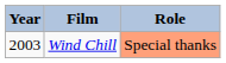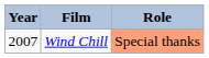 <table class="wikitable" style="font-size:95%;">
 <tr>
 <th style="background:#B0C4DE;">Year</th>
 <th style="background:#B0C4DE;">Film</th>
 <th style="background:#B0C4DE;">Role</th>
 </tr>
 <tr>
-<td>2003</td>
+<td>2007</td>
 <td><em><a href='#'>Wind Chill</a></em></td>
 <td style="background: lightsalmon;">Special thanks</td>
 </tr>
 </table>
